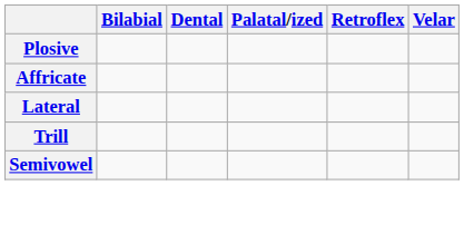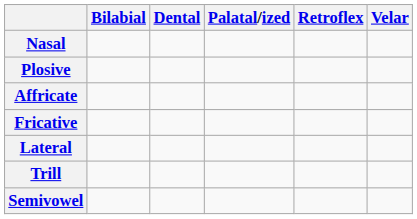 <table class="wikitable" style="text-align:center;">
 <tr>
 <th></th>
 <th><a href='#'>Bilabial</a></th>
 <th><a href='#'>Dental</a></th>
 <th><a href='#'>Palatal</a>/<a href='#'>ized</a></th>
 <th><a href='#'>Retroflex</a></th>
 <th><a href='#'>Velar</a></th>
+</tr>
+<tr>
+<th><a href='#'>Nasal</a></th>
+<td></td>
+<td></td>
+<td></td>
+<td></td>
+<td></td>
 </tr>
 <tr>
 <th><a href='#'>Plosive</a></th>
 <td></td>
 <td></td>
 <td></td>
 <td></td>
 <td></td>
 </tr>
 <tr>
 <th><a href='#'>Affricate</a></th>
+<td></td>
+<td></td>
+<td></td>
+<td></td>
+<td></td>
+</tr>
+<tr>
+<th><a href='#'>Fricative</a></th>
 <td></td>
 <td></td>
 <td></td>
 <td></td>
 <td></td>
 </tr>
 <tr>
 <th><a href='#'>Lateral</a></th>
 <td></td>
 <td></td>
 <td></td>
 <td></td>
 <td></td>
 </tr>
 <tr>
 <th><a href='#'>Trill</a></th>
 <td></td>
 <td></td>
 <td></td>
 <td></td>
 <td></td>
 </tr>
 <tr>
 <th><a href='#'>Semivowel</a></th>
 <td></td>
 <td></td>
 <td></td>
 <td></td>
 <td></td>
 </tr>
 </table>
